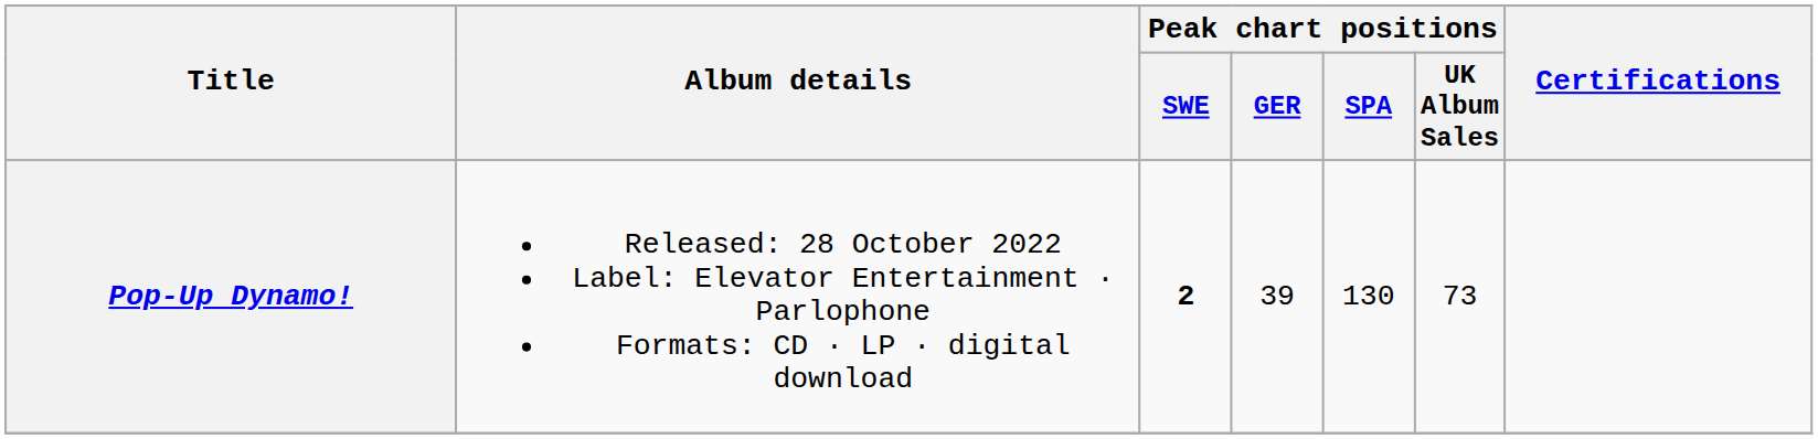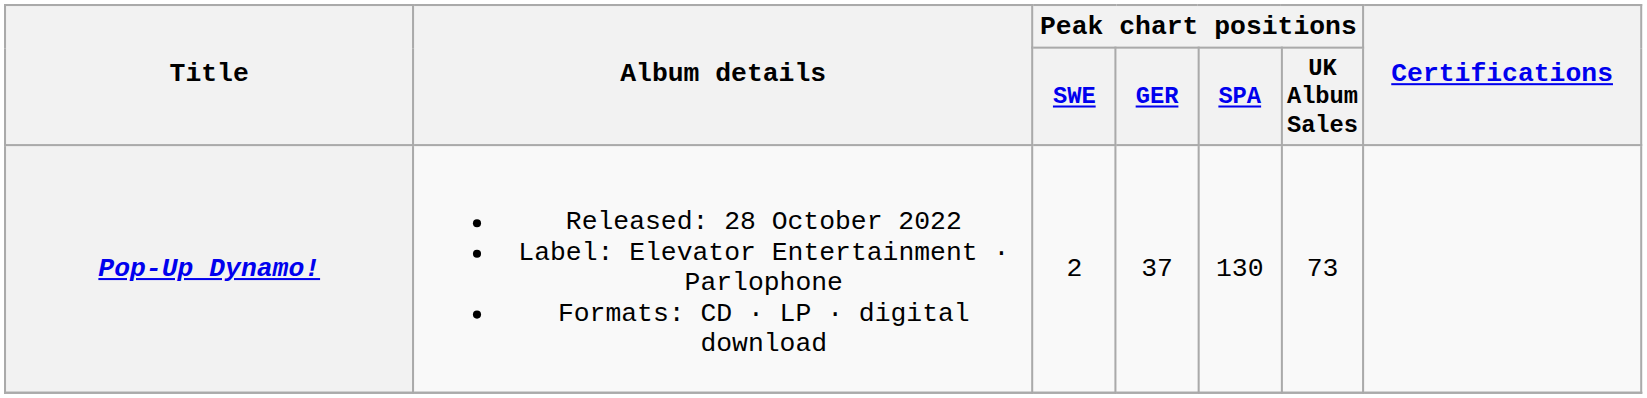 <table class="wikitable plainrowheaders" style="text-align:center;" border="1">
 <tr>
 <th scope="col" rowspan="2" style="width:15em;">Title</th>
 <th scope="col" rowspan="2" style="width:23em;">Album details</th>
 <th scope="col" colspan="4">Peak chart positions</th>
 <th scope="col" rowspan="2" style="width:10em;"><a href='#'>Certifications</a></th>
 </tr>
 <tr>
 <th scope="col" style="width:3em;font-size:90%;"><a href='#'>SWE</a><br></th>
 <th scope="col" style="width:3em;font-size:90%;"><a href='#'>GER</a><br></th>
 <th scope="col" style="width:3em;font-size:90%;"><a href='#'>SPA</a><br></th>
 <th scope="col" style="width:3em;font-size:90%;">UK Album Sales<br></th>
 </tr>
 <tr>
 <th scope="row"><em><a href='#'>Pop-Up Dynamo!</a></em></th>
 <td><br><ul><li>Released: 28 October 2022</li><li>Label: Elevator Entertainment · Parlophone</li><li>Formats: CD · LP · digital download</li></ul></td>
-<td><strong>2</strong></td>
-<td>39</td>
+<td>2</td>
+<td>37</td>
 <td>130</td>
 <td>73</td>
 <td></td>
 </tr>
 <tr>
 </tr>
 </table>
